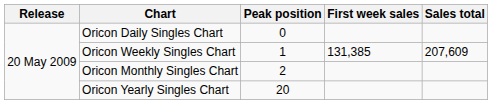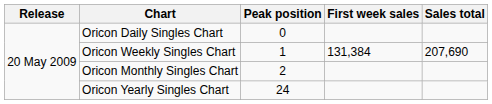 <table class="wikitable">
 <tr>
 <th>Release</th>
 <th>Chart</th>
 <th>Peak position</th>
 <th>First week sales</th>
 <th>Sales total</th>
 </tr>
 <tr>
 <td rowspan="4">20 May 2009</td>
 <td>Oricon Daily Singles Chart</td>
 <td align="center">0</td>
 <td></td>
 <td></td>
 </tr>
 <tr>
 <td>Oricon Weekly Singles Chart</td>
 <td align="center">1</td>
-<td>131,385</td>
-<td>207,609</td>
+<td>131,384</td>
+<td>207,690</td>
 </tr>
 <tr>
 <td>Oricon Monthly Singles Chart</td>
 <td align="center">2</td>
 <td></td>
 <td></td>
 </tr>
 <tr>
 <td>Oricon Yearly Singles Chart</td>
-<td align="center">20</td>
+<td align="center">24</td>
 <td></td>
 <td></td>
 </tr>
 </table>
